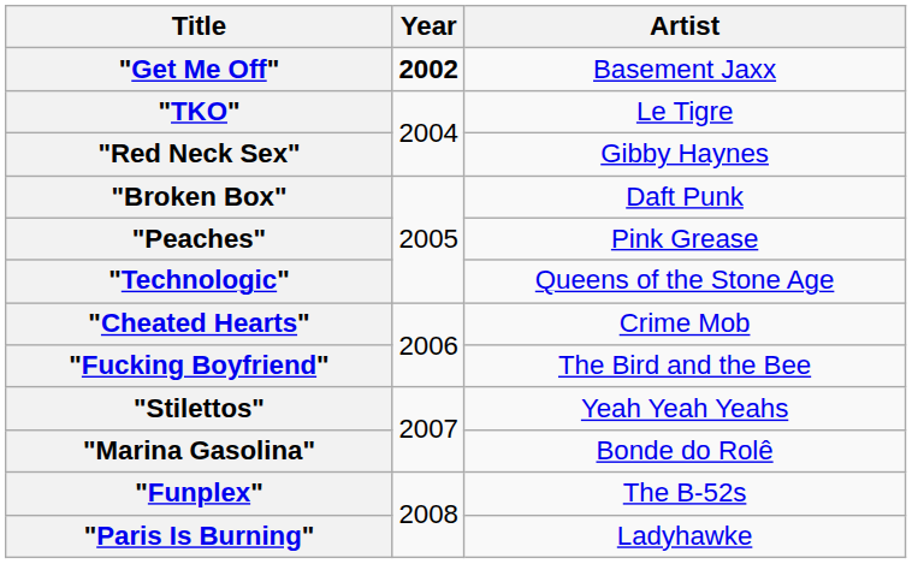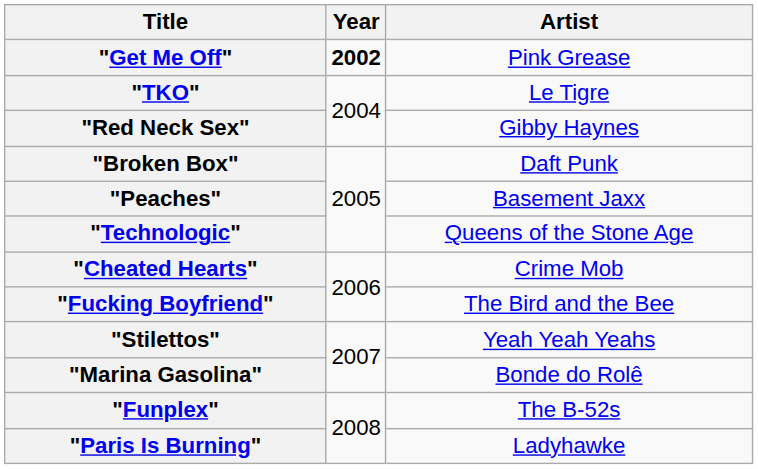 <table class="wikitable plainrowheaders" style="text-align:center;">
 <tr>
 <th scope="col" style="width:14em;">Title</th>
 <th scope="col">Year</th>
 <th scope="col" style="width:16em;">Artist</th>
 </tr>
 <tr>
 <th scope="row">"<a href='#'>Get Me Off</a>"</th>
 <td><strong>2002</strong></td>
-<td><a href='#'>Basement Jaxx</a></td>
+<td><a href='#'>Pink Grease</a></td>
 </tr>
 <tr>
 <th scope="row">"<a href='#'>TKO</a>"</th>
 <td rowspan="2">2004</td>
 <td><a href='#'>Le Tigre</a></td>
 </tr>
 <tr>
 <th scope="row">"Red Neck Sex"</th>
 <td><a href='#'>Gibby Haynes</a></td>
 </tr>
 <tr>
 <th scope="row">"Broken Box"</th>
 <td rowspan="3">2005</td>
 <td><a href='#'>Daft Punk</a></td>
 </tr>
 <tr>
 <th scope="row">"Peaches"</th>
-<td><a href='#'>Pink Grease</a></td>
+<td><a href='#'>Basement Jaxx</a></td>
 </tr>
 <tr>
 <th scope="row">"<a href='#'>Technologic</a>"</th>
 <td><a href='#'>Queens of the Stone Age</a></td>
 </tr>
 <tr>
 <th scope="row">"<a href='#'>Cheated Hearts</a>"</th>
 <td rowspan="2">2006</td>
 <td><a href='#'>Crime Mob</a></td>
 </tr>
 <tr>
 <th scope="row">"<a href='#'>Fucking Boyfriend</a>"</th>
 <td><a href='#'>The Bird and the Bee</a></td>
 </tr>
 <tr>
 <th scope="row">"Stilettos"</th>
 <td rowspan="2">2007</td>
 <td><a href='#'>Yeah Yeah Yeahs</a></td>
 </tr>
 <tr>
 <th scope="row">"Marina Gasolina"</th>
 <td><a href='#'>Bonde do Rolê</a></td>
 </tr>
 <tr>
 <th scope="row">"<a href='#'>Funplex</a>"</th>
 <td rowspan="2">2008</td>
 <td><a href='#'>The B-52s</a></td>
 </tr>
 <tr>
 <th scope="row">"<a href='#'>Paris Is Burning</a>"</th>
 <td><a href='#'>Ladyhawke</a></td>
 </tr>
 </table>
